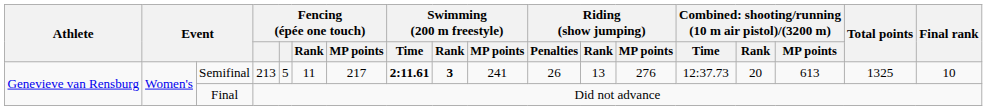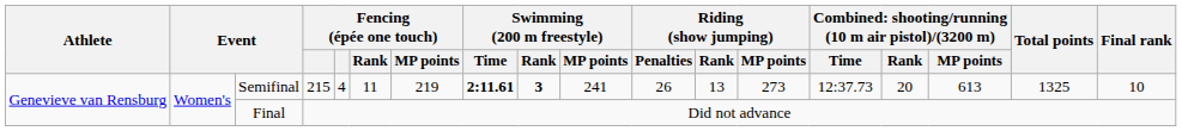 <table class=wikitable style=font-size:90%;text-align:center>
 <tr>
 <th rowspan="2">Athlete</th>
 <th colspan="2" rowspan="2">Event</th>
 <th colspan=4>Fencing<br><span>(épée one touch)</span></th>
 <th colspan=3>Swimming<br><span>(200 m freestyle)</span></th>
 <th colspan=3>Riding<br><span>(show jumping)</span></th>
 <th colspan=3 nowrap>Combined: shooting/running<br><span>(10 m air pistol)/(3200 m)</span></th>
 <th rowspan=2 nowrap>Total points</th>
 <th rowspan=2 nowrap>Final rank</th>
 </tr>
 <tr style="font-size:95%">
 <th></th>
 <th></th>
 <th>Rank</th>
 <th nowrap>MP points</th>
 <th>Time</th>
 <th>Rank</th>
 <th nowrap>MP points</th>
 <th>Penalties</th>
 <th>Rank</th>
 <th nowrap>MP points</th>
 <th>Time</th>
 <th>Rank</th>
 <th nowrap>MP points</th>
 </tr>
 <tr>
 <td align=left rowspan="2"><a href='#'>Genevieve van Rensburg</a></td>
 <td align=left rowspan="2"><a href='#'>Women's</a></td>
 <td>Semifinal</td>
-<td>213</td>
-<td>5</td>
+<td>215</td>
+<td>4</td>
 <td>11</td>
-<td>217</td>
+<td>219</td>
 <td><strong>2:11.61</strong></td>
 <td><strong>3</strong></td>
 <td>241</td>
 <td>26</td>
 <td>13</td>
-<td>276</td>
+<td>273</td>
 <td>12:37.73</td>
 <td>20</td>
 <td>613</td>
 <td>1325</td>
 <td>10</td>
 </tr>
 <tr align="center">
 <td>Final</td>
 <td colspan="15">Did not advance</td>
 </tr>
 </table>
